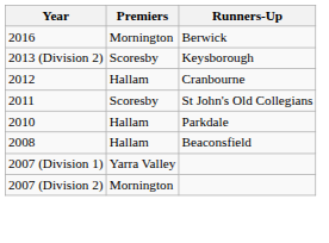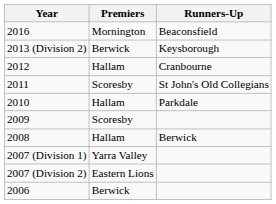 <table class="wikitable">
 <tr>
 <th>Year</th>
 <th>Premiers</th>
 <th>Runners-Up</th>
 </tr>
 <tr>
 <td>2016</td>
 <td>Mornington</td>
-<td>Berwick</td>
+<td>Beaconsfield</td>
 </tr>
 <tr>
 <td>2013 (Division 2)</td>
-<td>Scoresby</td>
+<td>Berwick</td>
 <td>Keysborough</td>
 </tr>
 <tr>
 <td>2012</td>
 <td>Hallam</td>
 <td>Cranbourne</td>
 </tr>
 <tr>
 <td>2011</td>
 <td>Scoresby</td>
 <td>St John's Old Collegians</td>
 </tr>
 <tr>
 <td>2010</td>
 <td>Hallam</td>
 <td>Parkdale</td>
 </tr>
 <tr>
+<td>2009</td>
+<td>Scoresby</td>
+<td></td>
+</tr>
+<tr>
 <td>2008</td>
 <td>Hallam</td>
-<td>Beaconsfield</td>
+<td>Berwick</td>
 </tr>
 <tr>
 <td>2007 (Division 1)</td>
 <td>Yarra Valley</td>
 <td></td>
 </tr>
 <tr>
 <td>2007 (Division 2)</td>
-<td>Mornington</td>
+<td>Eastern Lions</td>
+<td></td>
+</tr>
+<tr>
+<td>2006</td>
+<td>Berwick</td>
 <td></td>
 </tr>
 </table>
